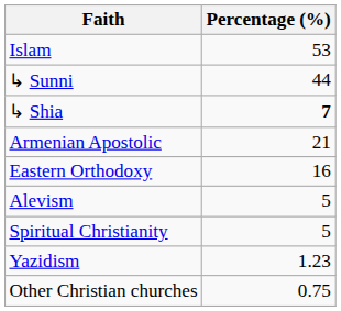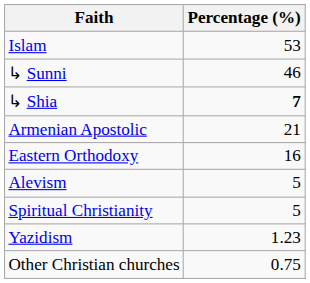 <table class="wikitable">
 <tr>
 <th>Faith</th>
 <th>Percentage (%)</th>
 </tr>
 <tr>
 <td><a href='#'>Islam</a></td>
 <td align="right">53</td>
 </tr>
 <tr>
 <td>↳ <a href='#'>Sunni</a></td>
-<td align="right">44</td>
+<td align="right">46</td>
 </tr>
 <tr>
 <td>↳ <a href='#'>Shia</a></td>
 <td align="right"><strong>7</strong></td>
 </tr>
 <tr>
 <td><a href='#'>Armenian Apostolic</a></td>
 <td align="right">21</td>
 </tr>
 <tr>
 <td><a href='#'>Eastern Orthodoxy</a></td>
 <td align="right">16</td>
 </tr>
 <tr>
 <td><a href='#'>Alevism</a></td>
 <td align="right">5</td>
 </tr>
 <tr>
 <td><a href='#'>Spiritual Christianity</a></td>
 <td align="right">5</td>
 </tr>
 <tr>
 <td><a href='#'>Yazidism</a></td>
 <td align="right">1.23</td>
 </tr>
 <tr>
 <td>Other Christian churches</td>
 <td align="right">0.75</td>
 </tr>
 </table>
